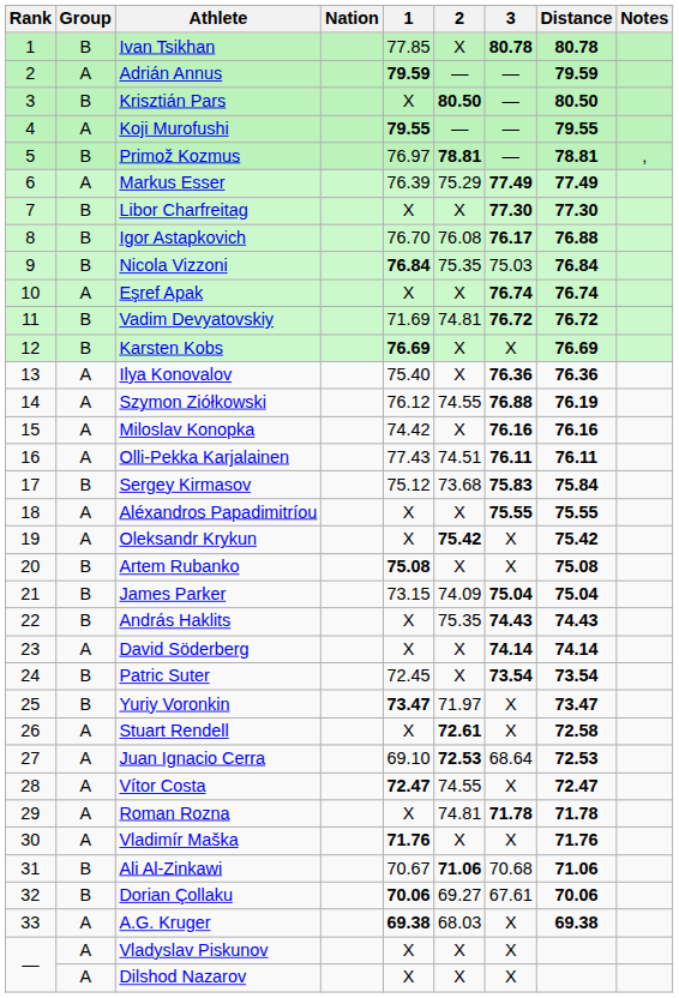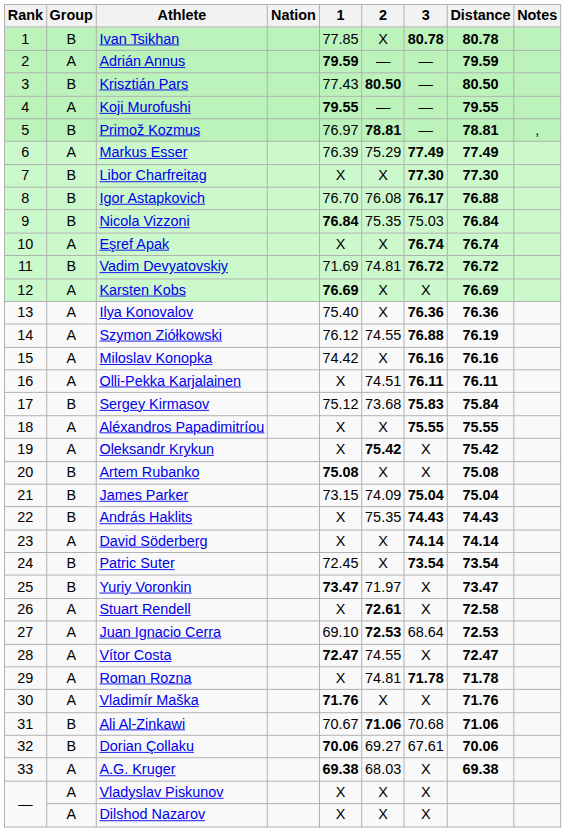 <table class="wikitable sortable" style="text-align:center">
 <tr>
 <th>Rank</th>
 <th>Group</th>
 <th>Athlete</th>
 <th>Nation</th>
 <th>1</th>
 <th>2</th>
 <th>3</th>
 <th>Distance</th>
 <th>Notes</th>
 </tr>
 <tr bgcolor=bbf3bb>
 <td>1</td>
 <td>B</td>
 <td align=left><a href='#'>Ivan Tsikhan</a></td>
 <td align=left></td>
 <td>77.85</td>
 <td data-sort-value=1.00>X</td>
 <td><strong>80.78 </strong></td>
 <td><strong>80.78 </strong></td>
 <td></td>
 </tr>
 <tr bgcolor=bbf3bb>
 <td>2</td>
 <td>A</td>
 <td align=left><a href='#'>Adrián Annus</a></td>
 <td align=left></td>
 <td><strong>79.59 </strong></td>
 <td data-sort-value=78.00>—</td>
 <td data-sort-value=78.00>—</td>
 <td><strong>79.59 </strong></td>
 <td></td>
 </tr>
 <tr bgcolor=bbf3bb>
 <td>3</td>
 <td>B</td>
 <td align=left><a href='#'>Krisztián Pars</a></td>
 <td align=left></td>
-<td data-sort-value=1.00>X</td>
+<td>77.43</td>
 <td><strong>80.50</strong></td>
 <td data-sort-value=78.00>—</td>
 <td><strong>80.50 </strong></td>
 <td></td>
 </tr>
 <tr bgcolor=bbf3bb>
 <td>4</td>
 <td>A</td>
 <td align=left><a href='#'>Koji Murofushi</a></td>
 <td align=left></td>
 <td><strong>79.55 </strong></td>
 <td data-sort-value=78.00>—</td>
 <td data-sort-value=78.00>—</td>
 <td><strong>79.55 </strong></td>
 <td></td>
 </tr>
 <tr bgcolor=bbf3bb>
 <td>5</td>
 <td>B</td>
 <td align=left><a href='#'>Primož Kozmus</a></td>
 <td align=left></td>
 <td>76.97</td>
 <td><strong>78.81 </strong></td>
 <td data-sort-value=78.00>—</td>
 <td><strong>78.81 </strong></td>
 <td>, </td>
 </tr>
 <tr bgcolor=ccf9cc>
 <td>6</td>
 <td>A</td>
 <td align=left><a href='#'>Markus Esser</a></td>
 <td align=left></td>
 <td>76.39</td>
 <td>75.29</td>
 <td><strong>77.49 </strong></td>
 <td><strong>77.49 </strong></td>
 <td></td>
 </tr>
 <tr bgcolor=ccf9cc>
 <td>7</td>
 <td>B</td>
 <td align=left><a href='#'>Libor Charfreitag</a></td>
 <td align=left></td>
 <td data-sort-value=1.00>X</td>
 <td data-sort-value=1.00>X</td>
 <td><strong>77.30 </strong></td>
 <td><strong>77.30 </strong></td>
 <td></td>
 </tr>
 <tr bgcolor=ccf9cc>
 <td>8</td>
 <td>B</td>
 <td align=left><a href='#'>Igor Astapkovich</a></td>
 <td align=left></td>
 <td>76.70</td>
 <td>76.08</td>
 <td><strong>76.17 </strong></td>
 <td><strong>76.88 </strong></td>
 <td></td>
 </tr>
 <tr bgcolor=ccf9cc>
 <td>9</td>
 <td>B</td>
 <td align=left><a href='#'>Nicola Vizzoni</a></td>
 <td align=left></td>
 <td><strong>76.84 </strong></td>
 <td>75.35</td>
 <td>75.03</td>
 <td><strong>76.84 </strong></td>
 <td></td>
 </tr>
 <tr bgcolor=ccf9cc>
 <td>10</td>
 <td>A</td>
 <td align=left><a href='#'>Eşref Apak</a></td>
 <td align=left></td>
 <td data-sort-value=1.00>X</td>
 <td data-sort-value=1.00>X</td>
 <td><strong>76.74 </strong></td>
 <td><strong>76.74 </strong></td>
 <td></td>
 </tr>
 <tr bgcolor=ccf9cc>
 <td>11</td>
 <td>B</td>
 <td align=left><a href='#'>Vadim Devyatovskiy</a></td>
 <td align=left></td>
 <td>71.69</td>
 <td>74.81</td>
 <td><strong>76.72 </strong></td>
 <td><strong>76.72 </strong></td>
 <td></td>
 </tr>
 <tr bgcolor=ccf9cc>
 <td>12</td>
-<td>B</td>
+<td>A</td>
 <td align=left><a href='#'>Karsten Kobs</a></td>
 <td align=left></td>
 <td><strong>76.69 </strong></td>
 <td data-sort-value=1.00>X</td>
 <td data-sort-value=1.00>X</td>
 <td><strong>76.69 </strong></td>
 <td></td>
 </tr>
 <tr>
 <td>13</td>
 <td>A</td>
 <td align=left><a href='#'>Ilya Konovalov</a></td>
 <td align=left></td>
 <td>75.40</td>
 <td data-sort-value=1.00>X</td>
 <td><strong>76.36 </strong></td>
 <td><strong>76.36 </strong></td>
 <td></td>
 </tr>
 <tr>
 <td>14</td>
 <td>A</td>
 <td align=left><a href='#'>Szymon Ziółkowski</a></td>
 <td align=left></td>
 <td>76.12</td>
 <td>74.55</td>
 <td><strong>76.88 </strong></td>
 <td><strong>76.19 </strong></td>
 <td></td>
 </tr>
 <tr>
 <td>15</td>
 <td>A</td>
 <td align=left><a href='#'>Miloslav Konopka</a></td>
 <td align=left></td>
 <td>74.42</td>
 <td data-sort-value=1.00>X</td>
 <td><strong>76.16 </strong></td>
 <td><strong>76.16 </strong></td>
 <td></td>
 </tr>
 <tr>
 <td>16</td>
 <td>A</td>
 <td align=left><a href='#'>Olli-Pekka Karjalainen</a></td>
 <td align=left></td>
-<td>77.43</td>
+<td data-sort-value=1.00>X</td>
 <td>74.51</td>
 <td><strong>76.11 </strong></td>
 <td><strong>76.11 </strong></td>
 <td></td>
 </tr>
 <tr>
 <td>17</td>
 <td>B</td>
 <td align=left><a href='#'>Sergey Kirmasov</a></td>
 <td align=left></td>
 <td>75.12</td>
 <td>73.68</td>
 <td><strong>75.83 </strong></td>
 <td><strong>75.84 </strong></td>
 <td></td>
 </tr>
 <tr>
 <td>18</td>
 <td>A</td>
 <td align=left><a href='#'>Aléxandros Papadimitríou</a></td>
 <td align=left></td>
 <td data-sort-value=1.00>X</td>
 <td data-sort-value=1.00>X</td>
 <td><strong>75.55 </strong></td>
 <td><strong>75.55 </strong></td>
 <td></td>
 </tr>
 <tr>
 <td>19</td>
 <td>A</td>
 <td align=left><a href='#'>Oleksandr Krykun</a></td>
 <td align=left></td>
 <td data-sort-value=1.00>X</td>
 <td><strong>75.42 </strong></td>
 <td data-sort-value=1.00>X</td>
 <td><strong>75.42 </strong></td>
 <td></td>
 </tr>
 <tr>
 <td>20</td>
 <td>B</td>
 <td align=left><a href='#'>Artem Rubanko</a></td>
 <td align=left></td>
 <td><strong>75.08 </strong></td>
 <td data-sort-value=1.00>X</td>
 <td data-sort-value=1.00>X</td>
 <td><strong>75.08 </strong></td>
 <td></td>
 </tr>
 <tr>
 <td>21</td>
 <td>B</td>
 <td align=left><a href='#'>James Parker</a></td>
 <td align=left></td>
 <td>73.15</td>
 <td>74.09</td>
 <td><strong>75.04 </strong></td>
 <td><strong>75.04 </strong></td>
 <td></td>
 </tr>
 <tr>
 <td>22</td>
 <td>B</td>
 <td align=left><a href='#'>András Haklits</a></td>
 <td align=left></td>
 <td data-sort-value=1.00>X</td>
 <td>75.35</td>
 <td><strong>74.43 </strong></td>
 <td><strong>74.43 </strong></td>
 <td></td>
 </tr>
 <tr>
 <td>23</td>
 <td>A</td>
 <td align=left><a href='#'>David Söderberg</a></td>
 <td align=left></td>
 <td data-sort-value=1.00>X</td>
 <td data-sort-value=1.00>X</td>
 <td><strong>74.14 </strong></td>
 <td><strong>74.14 </strong></td>
 <td></td>
 </tr>
 <tr>
 <td>24</td>
 <td>B</td>
 <td align=left><a href='#'>Patric Suter</a></td>
 <td align=left></td>
 <td>72.45</td>
 <td data-sort-value=1.00>X</td>
 <td><strong>73.54 </strong></td>
 <td><strong>73.54 </strong></td>
 <td></td>
 </tr>
 <tr>
 <td>25</td>
 <td>B</td>
 <td align=left><a href='#'>Yuriy Voronkin</a></td>
 <td align=left></td>
 <td><strong>73.47 </strong></td>
 <td>71.97</td>
 <td data-sort-value=1.00>X</td>
 <td><strong>73.47 </strong></td>
 <td></td>
 </tr>
 <tr>
 <td>26</td>
 <td>A</td>
 <td align=left><a href='#'>Stuart Rendell</a></td>
 <td align=left></td>
 <td data-sort-value=1.00>X</td>
 <td><strong>72.61 </strong></td>
 <td data-sort-value=1.00>X</td>
 <td><strong>72.58 </strong></td>
 <td></td>
 </tr>
 <tr>
 <td>27</td>
 <td>A</td>
 <td align=left><a href='#'>Juan Ignacio Cerra</a></td>
 <td align=left></td>
 <td>69.10</td>
 <td><strong>72.53 </strong></td>
 <td>68.64</td>
 <td><strong>72.53 </strong></td>
 <td></td>
 </tr>
 <tr>
 <td>28</td>
 <td>A</td>
 <td align=left><a href='#'>Vítor Costa</a></td>
 <td align=left></td>
 <td><strong>72.47 </strong></td>
 <td>74.55</td>
 <td data-sort-value=1.00>X</td>
 <td><strong>72.47 </strong></td>
 <td></td>
 </tr>
 <tr>
 <td>29</td>
 <td>A</td>
 <td align=left><a href='#'>Roman Rozna</a></td>
 <td align=left></td>
 <td data-sort-value=1.00>X</td>
 <td>74.81</td>
 <td><strong>71.78 </strong></td>
 <td><strong>71.78 </strong></td>
 <td></td>
 </tr>
 <tr>
 <td>30</td>
 <td>A</td>
 <td align=left><a href='#'>Vladimír Maška</a></td>
 <td align=left></td>
 <td><strong>71.76 </strong></td>
 <td data-sort-value=1.00>X</td>
 <td data-sort-value=1.00>X</td>
 <td><strong>71.76 </strong></td>
 <td></td>
 </tr>
 <tr>
 <td>31</td>
 <td>B</td>
 <td align=left><a href='#'>Ali Al-Zinkawi</a></td>
 <td align=left></td>
 <td>70.67</td>
 <td><strong>71.06 </strong></td>
 <td>70.68</td>
 <td><strong>71.06 </strong></td>
 <td></td>
 </tr>
 <tr>
 <td>32</td>
 <td>B</td>
 <td align=left><a href='#'>Dorian Çollaku</a></td>
 <td align=left></td>
 <td><strong>70.06 </strong></td>
 <td>69.27</td>
 <td>67.61</td>
 <td><strong>70.06 </strong></td>
 <td></td>
 </tr>
 <tr>
 <td>33</td>
 <td>A</td>
 <td align=left><a href='#'>A.G. Kruger</a></td>
 <td align=left></td>
 <td><strong>69.38 </strong></td>
 <td>68.03</td>
 <td data-sort-value=1.00>X</td>
 <td><strong>69.38 </strong></td>
 <td></td>
 </tr>
 <tr>
 <td rowspan=2 data-sort-value=34>—</td>
 <td>A</td>
 <td align=left><a href='#'>Vladyslav Piskunov</a></td>
 <td align=left></td>
 <td data-sort-value=1.00>X</td>
 <td data-sort-value=1.00>X</td>
 <td data-sort-value=1.00>X</td>
 <td data-sort-value=1.00></td>
 <td></td>
 </tr>
 <tr>
 <td>A</td>
 <td align=left><a href='#'>Dilshod Nazarov</a></td>
 <td align=left></td>
 <td data-sort-value=1.00>X</td>
 <td data-sort-value=1.00>X</td>
 <td data-sort-value=1.00>X</td>
 <td data-sort-value=1.00></td>
 <td></td>
 </tr>
 </table>
